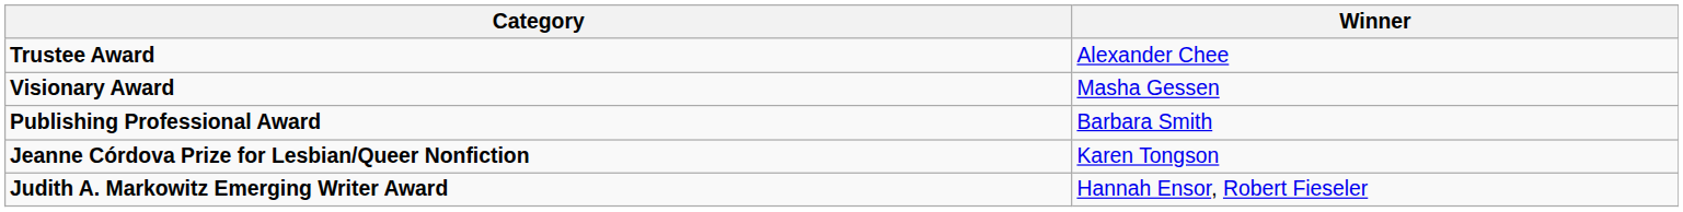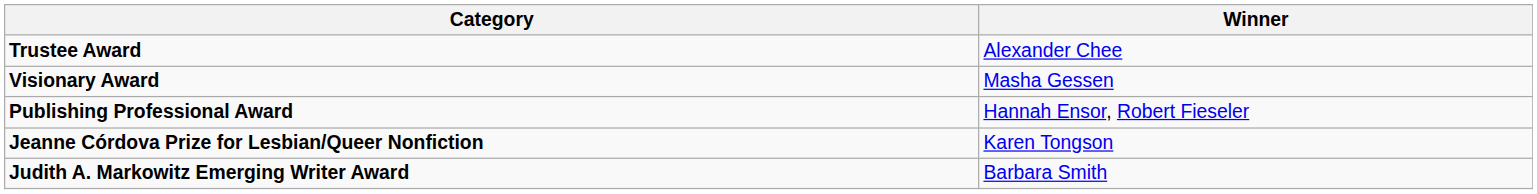 <table class="wikitable" width="100%">
 <tr>
 <th>Category</th>
 <th>Winner</th>
 </tr>
 <tr>
 <td><strong>Trustee Award</strong></td>
 <td><a href='#'>Alexander Chee</a></td>
 </tr>
 <tr>
 <td><strong>Visionary Award</strong></td>
 <td><a href='#'>Masha Gessen</a></td>
 </tr>
 <tr>
 <td><strong>Publishing Professional Award</strong></td>
-<td><a href='#'>Barbara Smith</a></td>
+<td><a href='#'>Hannah Ensor</a>, <a href='#'>Robert Fieseler</a></td>
 </tr>
 <tr>
 <td><strong>Jeanne Córdova Prize for Lesbian/Queer Nonfiction</strong></td>
 <td><a href='#'>Karen Tongson</a></td>
 </tr>
 <tr>
 <td><strong>Judith A. Markowitz Emerging Writer Award</strong></td>
-<td><a href='#'>Hannah Ensor</a>, <a href='#'>Robert Fieseler</a></td>
+<td><a href='#'>Barbara Smith</a></td>
 </tr>
 </table>
